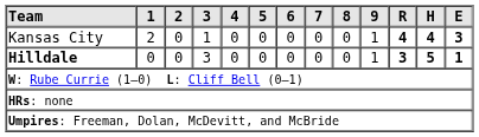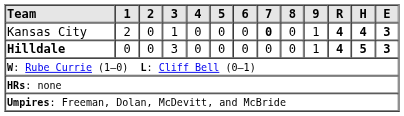 <table border=1 cellspacing=0 width=425 style="margin-left:3em;">
 <tr style="text-align:center; background-color:#e6e6e6;">
 <th align=left width=28%>Team</th>
 <th width=6%>1</th>
 <th width=6%>2</th>
 <th width=6%>3</th>
 <th width=6%>4</th>
 <th width=6%>5</th>
 <th width=6%>6</th>
 <th width=6%>7</th>
 <th width=6%>8</th>
 <th width=6%>9</th>
 <th width=6%>R</th>
 <th width=6%>H</th>
 <th width=6%>E</th>
 </tr>
 <tr style="text-align:center;">
 <td align=left>Kansas City</td>
 <td>2</td>
 <td>0</td>
 <td>1</td>
 <td>0</td>
 <td>0</td>
 <td>0</td>
-<td>0</td>
+<td><strong>0</strong></td>
 <td>0</td>
 <td>1</td>
 <td><strong>4</strong></td>
 <td><strong>4</strong></td>
 <td><strong>3</strong></td>
 </tr>
 <tr style="text-align:center;">
 <td align=left><strong>Hilldale</strong></td>
 <td>0</td>
 <td>0</td>
 <td>3</td>
 <td>0</td>
 <td>0</td>
 <td>0</td>
 <td>0</td>
 <td>0</td>
 <td>1</td>
+<td><strong>4</strong></td>
+<td><strong>5</strong></td>
 <td><strong>3</strong></td>
-<td><strong>5</strong></td>
-<td><strong>1</strong></td>
 </tr>
 <tr style="text-align:left;">
 <td colspan=14><small><strong>W</strong>: <a href='#'>Rube Currie</a> (1–0)  <strong>L</strong>: <a href='#'>Cliff Bell</a> (0–1) </small></td>
 </tr>
 <tr style="text-align:left;">
 <td colspan=14><small><strong>HRs</strong>: none </small></td>
 </tr>
 <tr style="text-align:left;">
 <td colspan=14><small><strong>Umpires</strong>: Freeman, Dolan, McDevitt, and McBride</small></td>
 </tr>
 <tr style="text-align:left;">
 </tr>
 </table>
